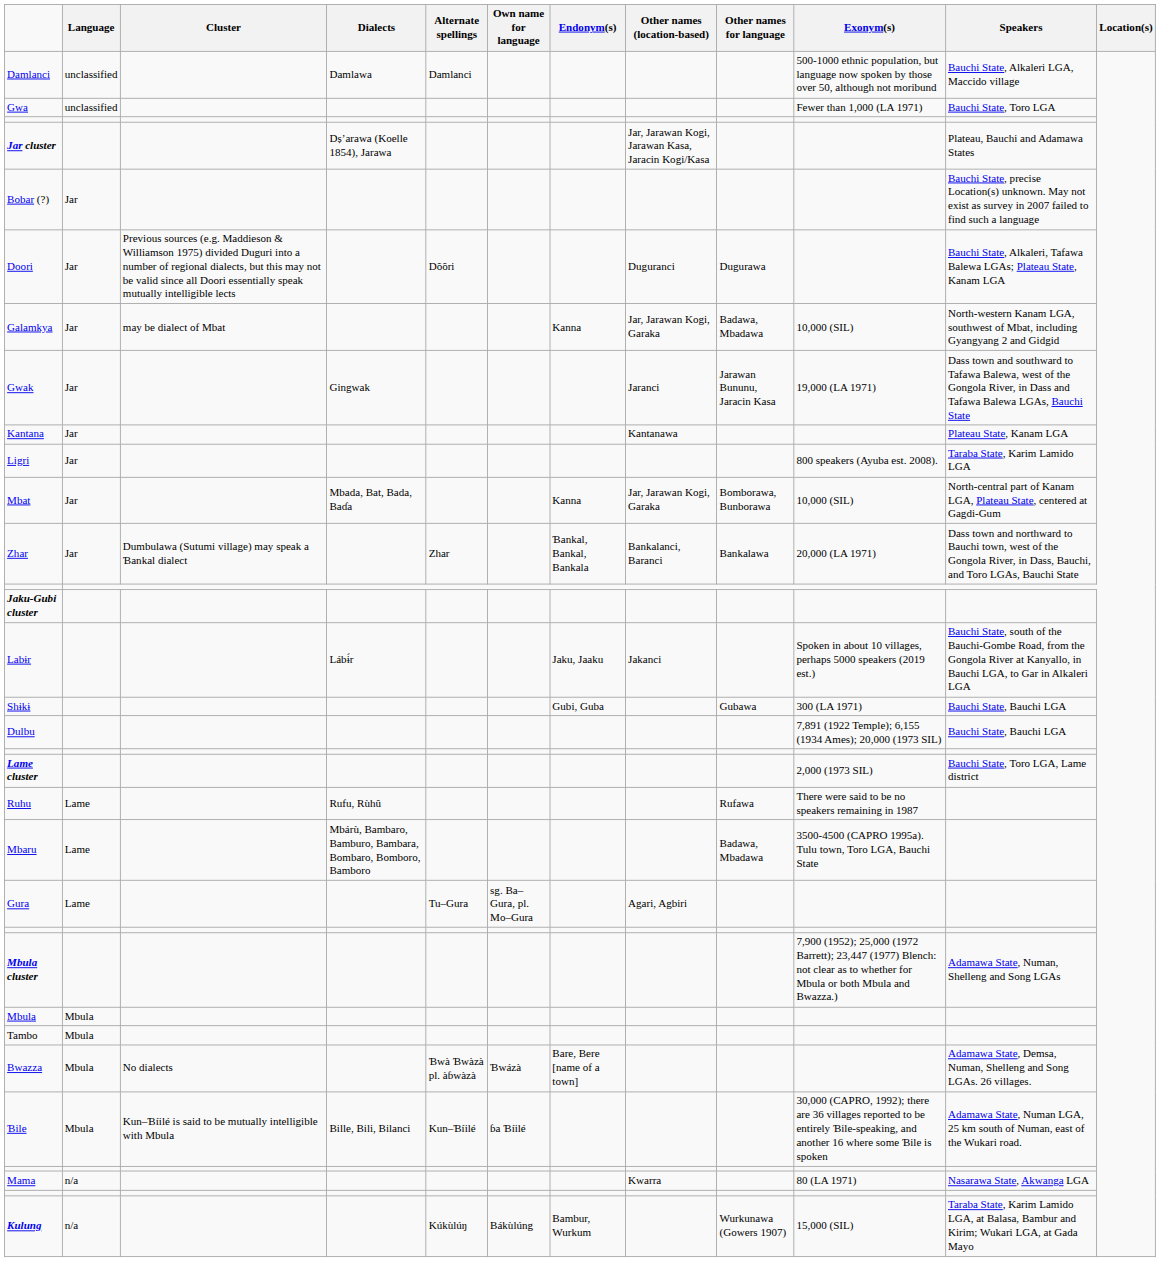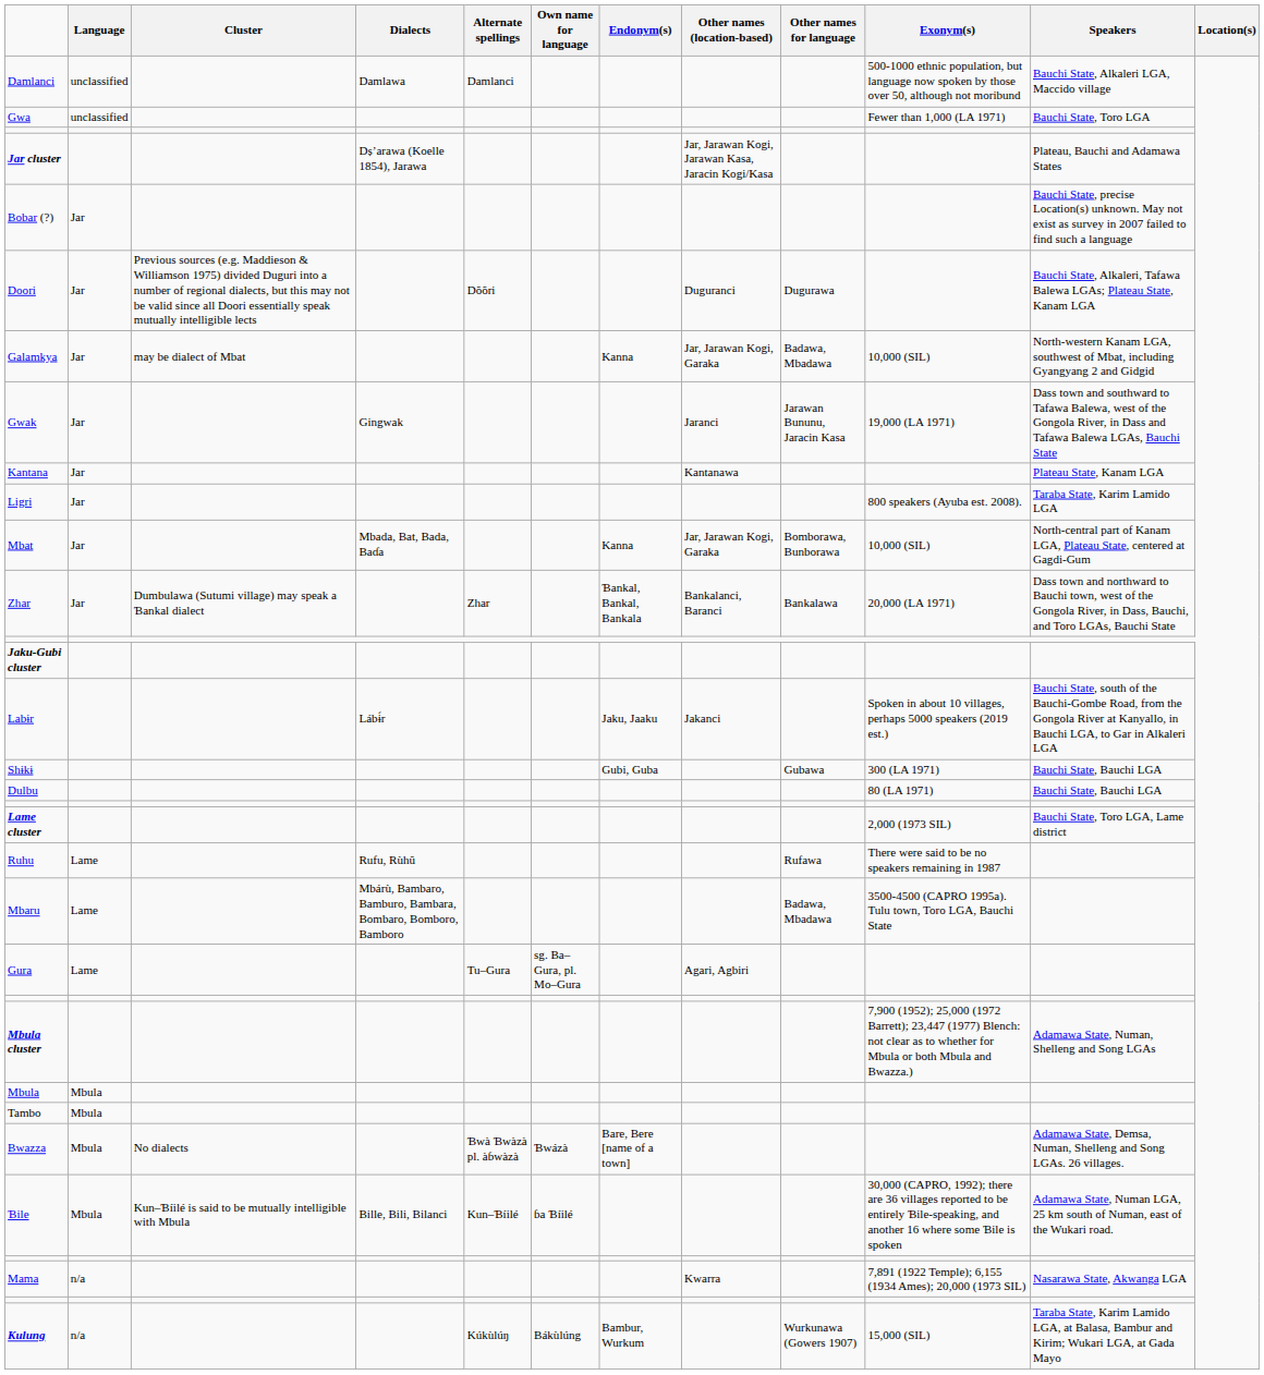 <table class="wikitable sortable"  style="font-size: 75%">
 <tr>
 <td></td>
 <th>Language</th>
 <th>Cluster</th>
 <th>Dialects</th>
 <th>Alternate spellings</th>
 <th>Own name for language</th>
 <th><a href='#'>Endonym</a>(s)</th>
 <th>Other names (location-based)</th>
 <th>Other names for language</th>
 <th><a href='#'>Exonym</a>(s)</th>
 <th>Speakers</th>
 <th>Location(s)</th>
 </tr>
 <tr>
 <td><a href='#'>Damlanci</a></td>
 <td>unclassified</td>
 <td></td>
 <td>Damlawa</td>
 <td>Damlanci</td>
 <td></td>
 <td></td>
 <td></td>
 <td></td>
 <td>500-1000 ethnic population, but language now spoken by those over 50, although not moribund</td>
 <td><a href='#'>Bauchi State</a>, Alkaleri LGA, Maccido village</td>
 </tr>
 <tr>
 <td><a href='#'>Gwa</a></td>
 <td>unclassified</td>
 <td></td>
 <td></td>
 <td></td>
 <td></td>
 <td></td>
 <td></td>
 <td></td>
 <td>Fewer than 1,000 (LA 1971)</td>
 <td><a href='#'>Bauchi State</a>, Toro LGA</td>
 </tr>
 <tr>
 <td></td>
 <td></td>
 <td></td>
 <td></td>
 <td></td>
 <td></td>
 <td></td>
 <td></td>
 <td></td>
 <td></td>
 <td></td>
 </tr>
 <tr>
 <td><strong><em><a href='#'>Jar</a> cluster</em></strong></td>
 <td></td>
 <td></td>
 <td>Dṣ’arawa (Koelle 1854), Jarawa</td>
 <td></td>
 <td></td>
 <td></td>
 <td>Jar, Jarawan Kogi, Jarawan Kasa, Jaracin Kogi/Kasa</td>
 <td></td>
 <td></td>
 <td>Plateau, Bauchi and Adamawa States</td>
 </tr>
 <tr>
 <td><a href='#'>Bobar</a> (?)</td>
 <td>Jar</td>
 <td></td>
 <td></td>
 <td></td>
 <td></td>
 <td></td>
 <td></td>
 <td></td>
 <td></td>
 <td><a href='#'>Bauchi State</a>, precise Location(s) unknown. May not exist as survey in 2007 failed to find such a language</td>
 </tr>
 <tr>
 <td><a href='#'>Doori</a></td>
 <td>Jar</td>
 <td>Previous sources (e.g. Maddieson & Williamson 1975) divided Duguri into a number of regional dialects, but this may not be valid since all Doori essentially speak mutually intelligible lects</td>
 <td></td>
 <td>Dõõri</td>
 <td></td>
 <td></td>
 <td>Duguranci</td>
 <td>Dugurawa</td>
 <td></td>
 <td><a href='#'>Bauchi State</a>, Alkaleri, Tafawa Balewa LGAs; <a href='#'>Plateau State</a>, Kanam LGA</td>
 </tr>
 <tr>
 <td><a href='#'>Galamkya</a></td>
 <td>Jar</td>
 <td>may be dialect of Mbat</td>
 <td></td>
 <td></td>
 <td></td>
 <td>Kanna</td>
 <td>Jar, Jarawan Kogi, Garaka</td>
 <td>Badawa, Mbadawa</td>
 <td>10,000 (SIL)</td>
 <td>North-western Kanam LGA, southwest of Mbat, including Gyangyang 2 and Gidgid</td>
 </tr>
 <tr>
 <td><a href='#'>Gwak</a></td>
 <td>Jar</td>
 <td></td>
 <td>Gingwak</td>
 <td></td>
 <td></td>
 <td></td>
 <td>Jaranci</td>
 <td>Jarawan Bununu, Jaracin Kasa</td>
 <td>19,000 (LA 1971)</td>
 <td>Dass town and southward to Tafawa Balewa, west of the Gongola River, in Dass and Tafawa Balewa LGAs, <a href='#'>Bauchi State</a></td>
 </tr>
 <tr>
 <td><a href='#'>Kantana</a></td>
 <td>Jar</td>
 <td></td>
 <td></td>
 <td></td>
 <td></td>
 <td></td>
 <td>Kantanawa</td>
 <td></td>
 <td></td>
 <td><a href='#'>Plateau State</a>, Kanam LGA</td>
 </tr>
 <tr>
 <td><a href='#'>Ligri</a></td>
 <td>Jar</td>
 <td></td>
 <td></td>
 <td></td>
 <td></td>
 <td></td>
 <td></td>
 <td></td>
 <td>800 speakers (Ayuba est. 2008).</td>
 <td><a href='#'>Taraba State</a>, Karim Lamido LGA</td>
 </tr>
 <tr>
 <td><a href='#'>Mbat</a></td>
 <td>Jar</td>
 <td></td>
 <td>Mbada, Bat, Bada, Baɗa</td>
 <td></td>
 <td></td>
 <td>Kanna</td>
 <td>Jar, Jarawan Kogi, Garaka</td>
 <td>Bomborawa, Bunborawa</td>
 <td>10,000 (SIL)</td>
 <td>North-central part of Kanam LGA, <a href='#'>Plateau State</a>, centered at Gagdi-Gum</td>
 </tr>
 <tr>
 <td><a href='#'>Zhar</a></td>
 <td>Jar</td>
 <td>Dumbulawa (Sutumi village) may speak a Ɓankal dialect</td>
 <td></td>
 <td>Zhar</td>
 <td></td>
 <td>Ɓankal, Bankal, Bankala</td>
 <td>Bankalanci, Baranci</td>
 <td>Bankalawa</td>
 <td>20,000 (LA 1971)</td>
 <td>Dass town and northward to Bauchi town, west of the Gongola River, in Dass, Bauchi, and Toro LGAs, Bauchi State</td>
 </tr>
 <tr>
 <td></td>
 </tr>
 <tr>
 <td><strong><em>Jaku-Gubi cluster</em></strong></td>
 <td></td>
 <td></td>
 <td></td>
 <td></td>
 <td></td>
 <td></td>
 <td></td>
 <td></td>
 <td></td>
 <td></td>
 </tr>
 <tr>
 <td><a href='#'>Labɨr</a></td>
 <td></td>
 <td></td>
 <td>Lábɨ́r</td>
 <td></td>
 <td></td>
 <td>Jaku, Jaaku</td>
 <td>Jakanci</td>
 <td></td>
 <td>Spoken in about 10 villages, perhaps 5000 speakers (2019 est.)</td>
 <td><a href='#'>Bauchi State</a>, south of the Bauchi-Gombe Road, from the Gongola River at Kanyallo, in Bauchi LGA, to Gar in Alkaleri LGA</td>
 </tr>
 <tr>
 <td><a href='#'>Shɨkɨ</a></td>
 <td></td>
 <td></td>
 <td></td>
 <td></td>
 <td></td>
 <td>Gubi, Guba</td>
 <td></td>
 <td>Gubawa</td>
 <td>300 (LA 1971)</td>
 <td><a href='#'>Bauchi State</a>, Bauchi LGA</td>
 </tr>
 <tr>
 <td><a href='#'>Dulbu</a></td>
 <td></td>
 <td></td>
 <td></td>
 <td></td>
 <td></td>
 <td></td>
 <td></td>
 <td></td>
-<td>7,891 (1922 Temple); 6,155 (1934 Ames); 20,000 (1973 SIL)</td>
+<td>80 (LA 1971)</td>
 <td><a href='#'>Bauchi State</a>, Bauchi LGA</td>
 </tr>
 <tr>
 <td></td>
 <td></td>
 <td></td>
 <td></td>
 <td></td>
 <td></td>
 <td></td>
 <td></td>
 <td></td>
 <td></td>
 <td></td>
 </tr>
 <tr>
 <td><strong><em><a href='#'>Lame</a> cluster</em></strong></td>
 <td></td>
 <td></td>
 <td></td>
 <td></td>
 <td></td>
 <td></td>
 <td></td>
 <td></td>
 <td>2,000 (1973 SIL)</td>
 <td><a href='#'>Bauchi State</a>, Toro LGA, Lame district</td>
 </tr>
 <tr>
 <td><a href='#'>Ruhu</a></td>
 <td>Lame</td>
 <td></td>
 <td>Rufu, Rùhû</td>
 <td></td>
 <td></td>
 <td></td>
 <td></td>
 <td>Rufawa</td>
 <td>There were said to be no speakers remaining in 1987</td>
 <td></td>
 </tr>
 <tr>
 <td><a href='#'>Mbaru</a></td>
 <td>Lame</td>
 <td></td>
 <td>Mbárù, Bambaro, Bamburo, Bambara, Bombaro, Bomboro, Bamboro</td>
 <td></td>
 <td></td>
 <td></td>
 <td></td>
 <td>Badawa, Mbadawa</td>
 <td>3500-4500 (CAPRO 1995a). Tulu town, Toro LGA, Bauchi State</td>
 <td></td>
 </tr>
 <tr>
 <td><a href='#'>Gura</a></td>
 <td>Lame</td>
 <td></td>
 <td></td>
 <td>Tu–Gura</td>
 <td>sg. Ba–Gura, pl. Mo–Gura</td>
 <td></td>
 <td>Agari, Agbiri</td>
 <td></td>
 <td></td>
 <td></td>
 </tr>
 <tr>
 <td></td>
 <td></td>
 <td></td>
 <td></td>
 <td></td>
 <td></td>
 <td></td>
 <td></td>
 <td></td>
 <td></td>
 <td></td>
 </tr>
 <tr>
 <td><strong><em><a href='#'>Mbula</a> cluster</em></strong></td>
 <td></td>
 <td></td>
 <td></td>
 <td></td>
 <td></td>
 <td></td>
 <td></td>
 <td></td>
 <td>7,900 (1952); 25,000 (1972 Barrett); 23,447 (1977) Blench: not clear as to whether for Mbula or both Mbula and Bwazza.)</td>
 <td><a href='#'>Adamawa State</a>, Numan, Shelleng and Song LGAs</td>
 </tr>
 <tr>
 <td><a href='#'>Mbula</a></td>
 <td>Mbula</td>
 <td></td>
 <td></td>
 <td></td>
 <td></td>
 <td></td>
 <td></td>
 <td></td>
 <td></td>
 <td></td>
 </tr>
 <tr>
 <td>Tambo</td>
 <td>Mbula</td>
 <td></td>
 <td></td>
 <td></td>
 <td></td>
 <td></td>
 <td></td>
 <td></td>
 <td></td>
 <td></td>
 </tr>
 <tr>
 <td><a href='#'>Bwazza</a></td>
 <td>Mbula</td>
 <td>No dialects</td>
 <td></td>
 <td>Ɓwà Ɓwàzà pl. àɓwàzà</td>
 <td>Ɓwázà</td>
 <td>Bare, Bere [name of a town]</td>
 <td></td>
 <td></td>
 <td></td>
 <td><a href='#'>Adamawa State</a>, Demsa, Numan, Shelleng and Song LGAs. 26 villages.</td>
 </tr>
 <tr>
 <td><a href='#'>Ɓile</a></td>
 <td>Mbula</td>
 <td>Kun–Ɓíilé is said to be mutually intelligible with Mbula</td>
 <td>Bille, Bili, Bilanci</td>
 <td>Kun–Ɓíilé</td>
 <td>ɓa Ɓíilé</td>
 <td></td>
 <td></td>
 <td></td>
 <td>30,000 (CAPRO, 1992); there are 36 villages reported to be entirely Ɓile-speaking, and another 16 where some Ɓile is spoken</td>
 <td><a href='#'>Adamawa State</a>, Numan LGA, 25 km south of Numan, east of the Wukari road.</td>
 </tr>
 <tr>
 <td></td>
 <td></td>
 <td></td>
 <td></td>
 <td></td>
 <td></td>
 <td></td>
 <td></td>
 <td></td>
 <td></td>
 <td></td>
 </tr>
 <tr>
 <td><a href='#'>Mama</a></td>
 <td>n/a</td>
 <td></td>
 <td></td>
 <td></td>
 <td></td>
 <td></td>
 <td>Kwarra</td>
 <td></td>
-<td>80 (LA 1971)</td>
+<td>7,891 (1922 Temple); 6,155 (1934 Ames); 20,000 (1973 SIL)</td>
 <td><a href='#'>Nasarawa State</a>, <a href='#'>Akwanga</a> LGA</td>
 </tr>
 <tr>
 <td></td>
 <td></td>
 <td></td>
 <td></td>
 <td></td>
 <td></td>
 <td></td>
 <td></td>
 <td></td>
 <td></td>
 <td></td>
 </tr>
 <tr>
 <td><a href='#'><strong><em>Kulung</em></strong></a></td>
 <td>n/a</td>
 <td></td>
 <td></td>
 <td>Kúkùlúŋ</td>
 <td>Bákùlúng</td>
 <td>Bambur, Wurkum</td>
 <td></td>
 <td>Wurkunawa (Gowers 1907)</td>
 <td>15,000 (SIL)</td>
 <td><a href='#'>Taraba State</a>, Karim Lamido LGA, at Balasa, Bambur and Kirim; Wukari LGA, at Gada Mayo</td>
 </tr>
 </table>
